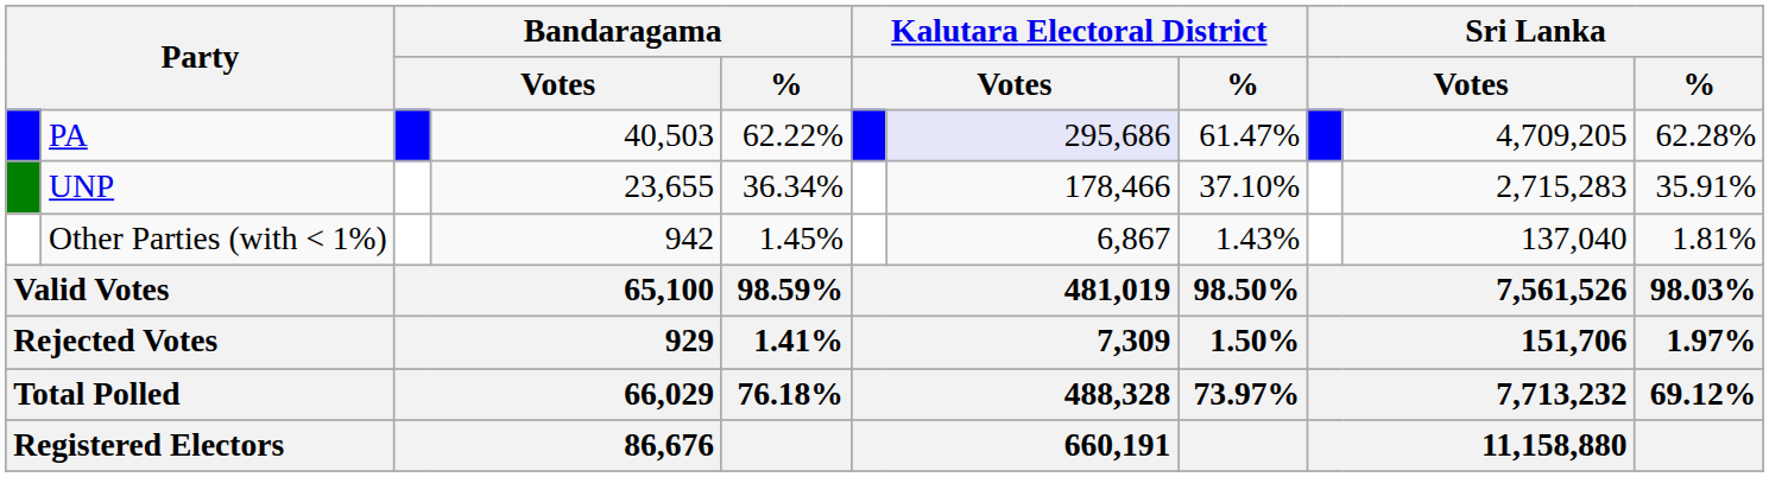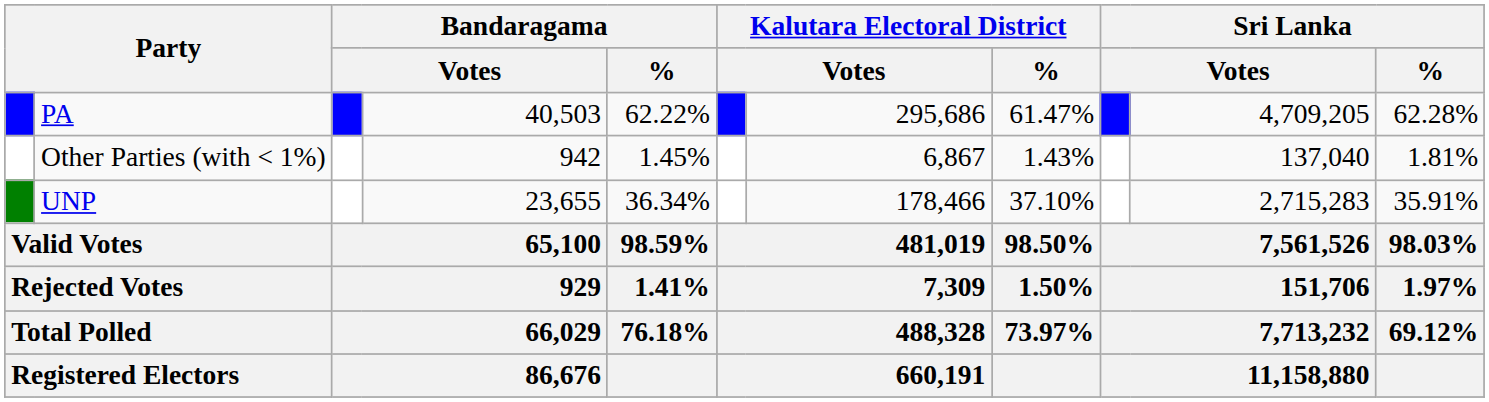 <table class="wikitable">
 <tr>
 <th colspan="2" width="144px"rowspan="2">Party</th>
 <th colspan="3" width="216px">Bandaragama</th>
 <th colspan="3" width="216px"><a href='#'>Kalutara Electoral District</a></th>
 <th colspan="3" width="216px">Sri Lanka</th>
 </tr>
 <tr>
 <th colspan="2" width="144px">Votes</th>
 <th>%</th>
 <th colspan="2" width="144px">Votes</th>
 <th>%</th>
 <th colspan="2" width="144px">Votes</th>
 <th>%</th>
 </tr>
 <tr>
 <td style="background-color:blue;" width="10px"></td>
 <td style="text-align:left;"><a href='#'>PA</a></td>
 <td style="background-color:blue;" width="10px"></td>
 <td style="text-align:right;">40,503</td>
 <td style="text-align:right;">62.22%</td>
 <td style="background-color:blue;" width="10px"></td>
-<td style="background: lavender; text-align:right;">295,686</td>
+<td style="text-align:right;">295,686</td>
 <td style="text-align:right;">61.47%</td>
 <td style="background-color:blue;" width="10px"></td>
 <td style="text-align:right;">4,709,205</td>
 <td style="text-align:right;">62.28%</td>
+</tr>
+<tr>
+<td style="background-color:white;" width="10px"></td>
+<td style="text-align:left;">Other Parties (with < 1%)</td>
+<td style="background-color:white;" width="10px"></td>
+<td style="text-align:right;">942</td>
+<td style="text-align:right;">1.45%</td>
+<td style="background-color:white;" width="10px"></td>
+<td style="text-align:right;">6,867</td>
+<td style="text-align:right;">1.43%</td>
+<td style="background-color:white;" width="10px"></td>
+<td style="text-align:right;">137,040</td>
+<td style="text-align:right;">1.81%</td>
 </tr>
 <tr>
 <td style="background-color:green;" width="10px"></td>
 <td style="text-align:left;"><a href='#'>UNP</a></td>
 <td style="background-color:white;" width="10px"></td>
 <td style="text-align:right;">23,655</td>
 <td style="text-align:right;">36.34%</td>
 <td style="background-color:white;" width="10px"></td>
 <td style="text-align:right;">178,466</td>
 <td style="text-align:right;">37.10%</td>
 <td style="background-color:white;" width="10px"></td>
 <td style="text-align:right;">2,715,283</td>
 <td style="text-align:right;">35.91%</td>
-</tr>
-<tr>
-<td style="background-color:white;" width="10px"></td>
-<td style="text-align:left;">Other Parties (with < 1%)</td>
-<td style="background-color:white;" width="10px"></td>
-<td style="text-align:right;">942</td>
-<td style="text-align:right;">1.45%</td>
-<td style="background-color:white;" width="10px"></td>
-<td style="text-align:right;">6,867</td>
-<td style="text-align:right;">1.43%</td>
-<td style="background-color:white;" width="10px"></td>
-<td style="text-align:right;">137,040</td>
-<td style="text-align:right;">1.81%</td>
 </tr>
 <tr>
 <th colspan="2" width="144px"style="text-align:left;">Valid Votes</th>
 <th style="text-align:right;"colspan="2" width="144px">65,100</th>
 <th style="text-align:right;">98.59%</th>
 <th style="text-align:right;"colspan="2" width="144px">481,019</th>
 <th style="text-align:right;">98.50%</th>
 <th style="text-align:right;"colspan="2" width="144px">7,561,526</th>
 <th style="text-align:right;">98.03%</th>
 </tr>
 <tr>
 <th colspan="2" width="144px"style="text-align:left;">Rejected Votes</th>
 <th style="text-align:right;"colspan="2" width="144px">929</th>
 <th style="text-align:right;">1.41%</th>
 <th style="text-align:right;"colspan="2" width="144px">7,309</th>
 <th style="text-align:right;">1.50%</th>
 <th style="text-align:right;"colspan="2" width="144px">151,706</th>
 <th style="text-align:right;">1.97%</th>
 </tr>
 <tr>
 <th colspan="2" width="144px"style="text-align:left;">Total Polled</th>
 <th style="text-align:right;"colspan="2" width="144px">66,029</th>
 <th style="text-align:right;">76.18%</th>
 <th style="text-align:right;"colspan="2" width="144px">488,328</th>
 <th style="text-align:right;">73.97%</th>
 <th style="text-align:right;"colspan="2" width="144px">7,713,232</th>
 <th style="text-align:right;">69.12%</th>
 </tr>
 <tr>
 <th colspan="2" width="144px"style="text-align:left;">Registered Electors</th>
 <th style="text-align:right;"colspan="2" width="144px">86,676</th>
 <th></th>
 <th style="text-align:right;"colspan="2" width="144px">660,191</th>
 <th></th>
 <th style="text-align:right;"colspan="2" width="144px">11,158,880</th>
 <th></th>
 </tr>
 </table>
